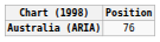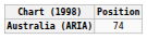 <table class="wikitable plainrowheaders" style="text-align:center">
 <tr>
 <th>Chart (1998)</th>
 <th>Position</th>
 </tr>
 <tr>
 <th scope="row">Australia (ARIA)</th>
-<td>76</td>
+<td>74</td>
 </tr>
 </table>
